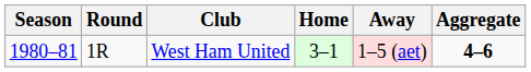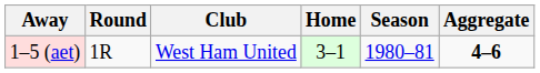 <table class="wikitable">
 <tr>
-<th>Season</th>
+<th>Away</th>
 <th>Round</th>
 <th>Club</th>
 <th>Home</th>
-<th>Away</th>
+<th>Season</th>
 <th>Aggregate</th>
 </tr>
 <tr>
-<td><a href='#'>1980–81</a></td>
+<td bgcolor="#ffdddd" style="text-align:center;">1–5 (<a href='#'>aet</a>)</td>
 <td>1R</td>
 <td> <a href='#'>West Ham United</a></td>
 <td bgcolor="#ddffdd" style="text-align:center;">3–1</td>
-<td bgcolor="#ffdddd" style="text-align:center;">1–5 (<a href='#'>aet</a>)</td>
+<td><a href='#'>1980–81</a></td>
 <td style="text-align:center;"><strong>4–6</strong></td>
 </tr>
 </table>
